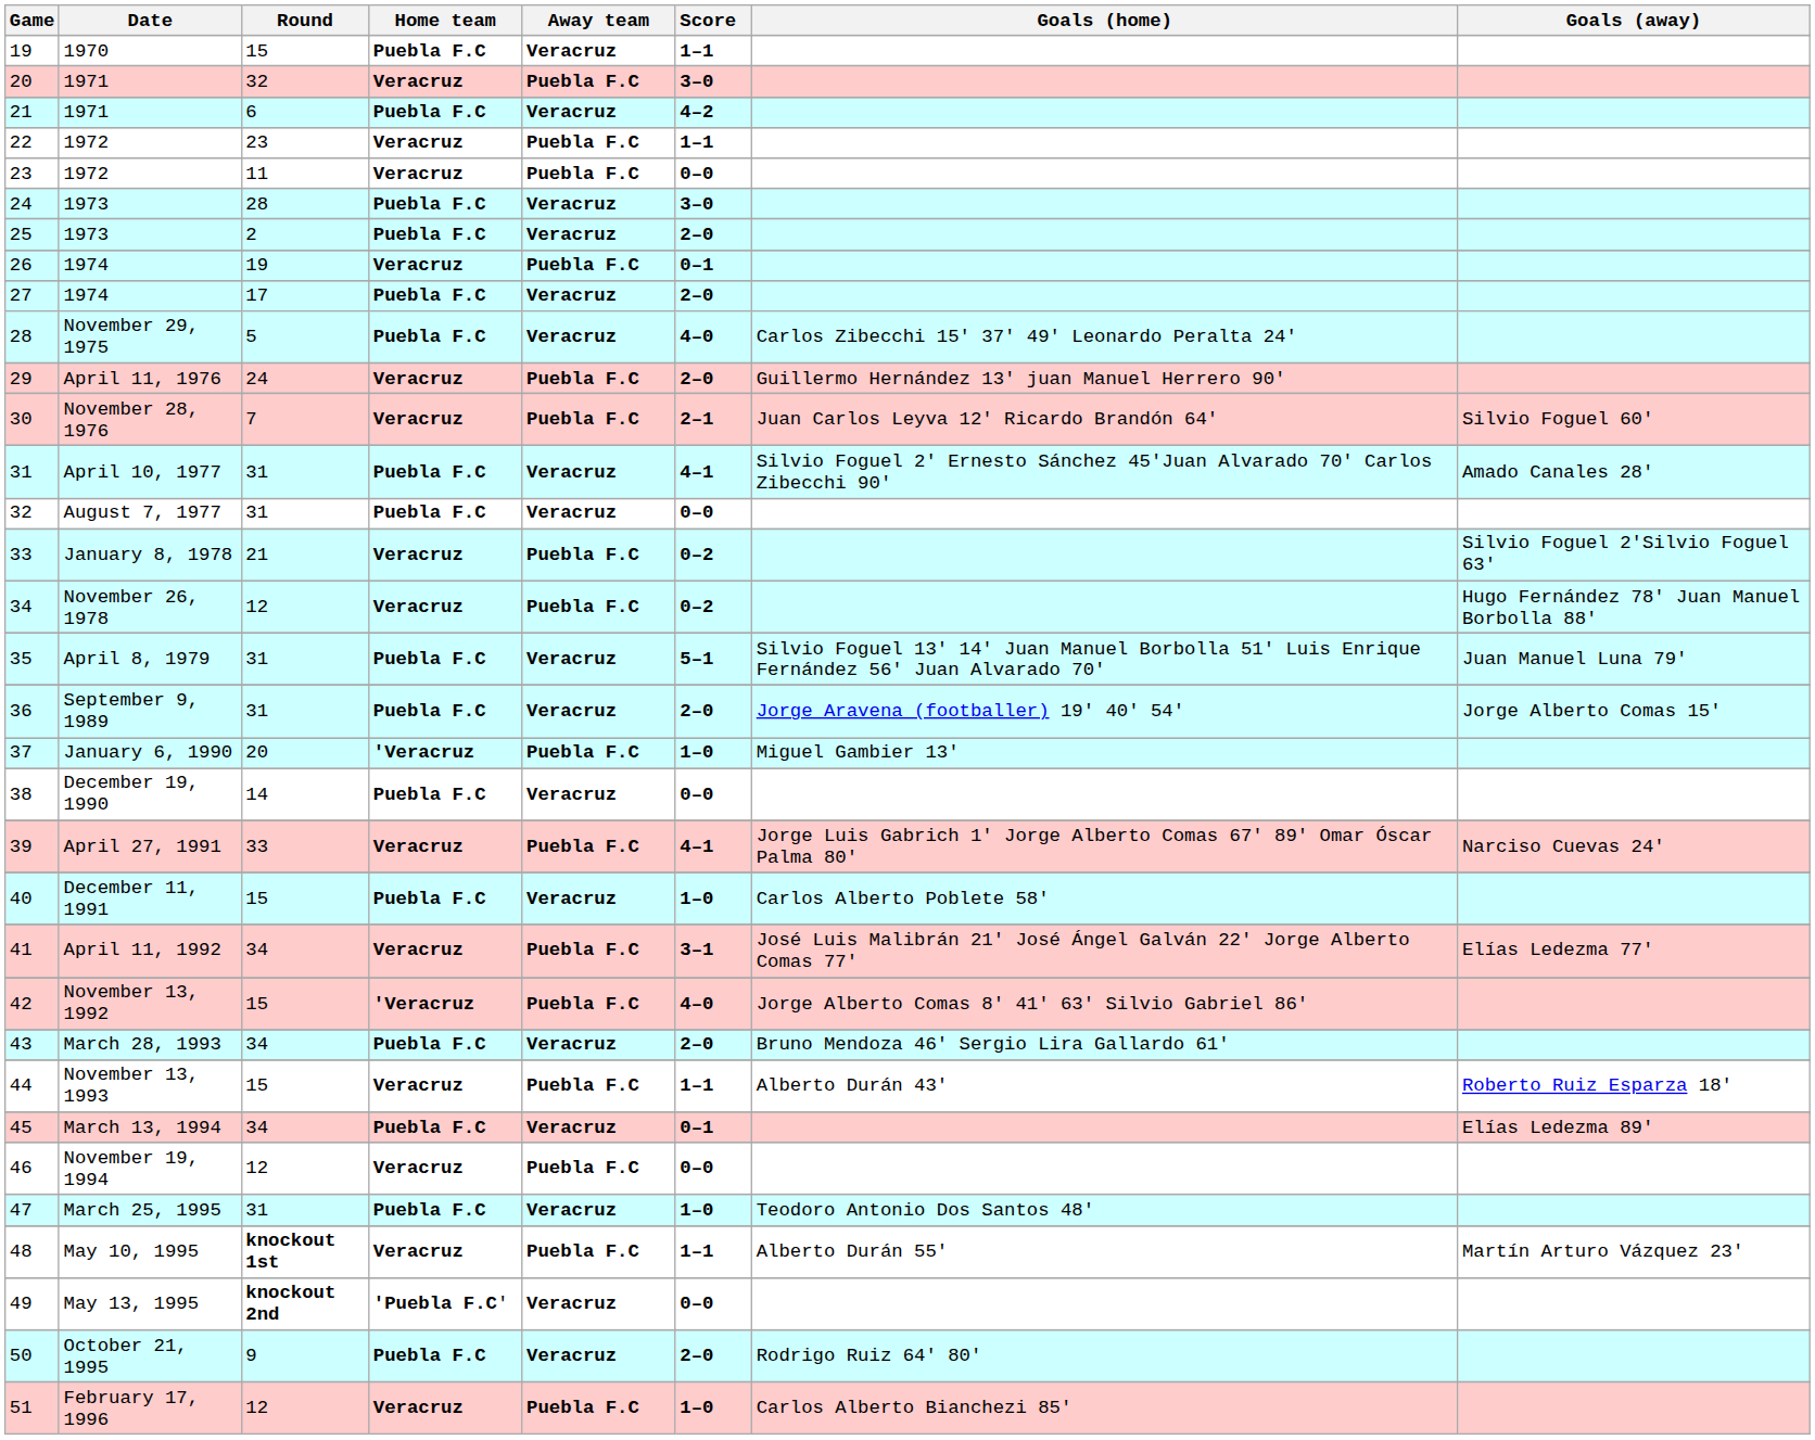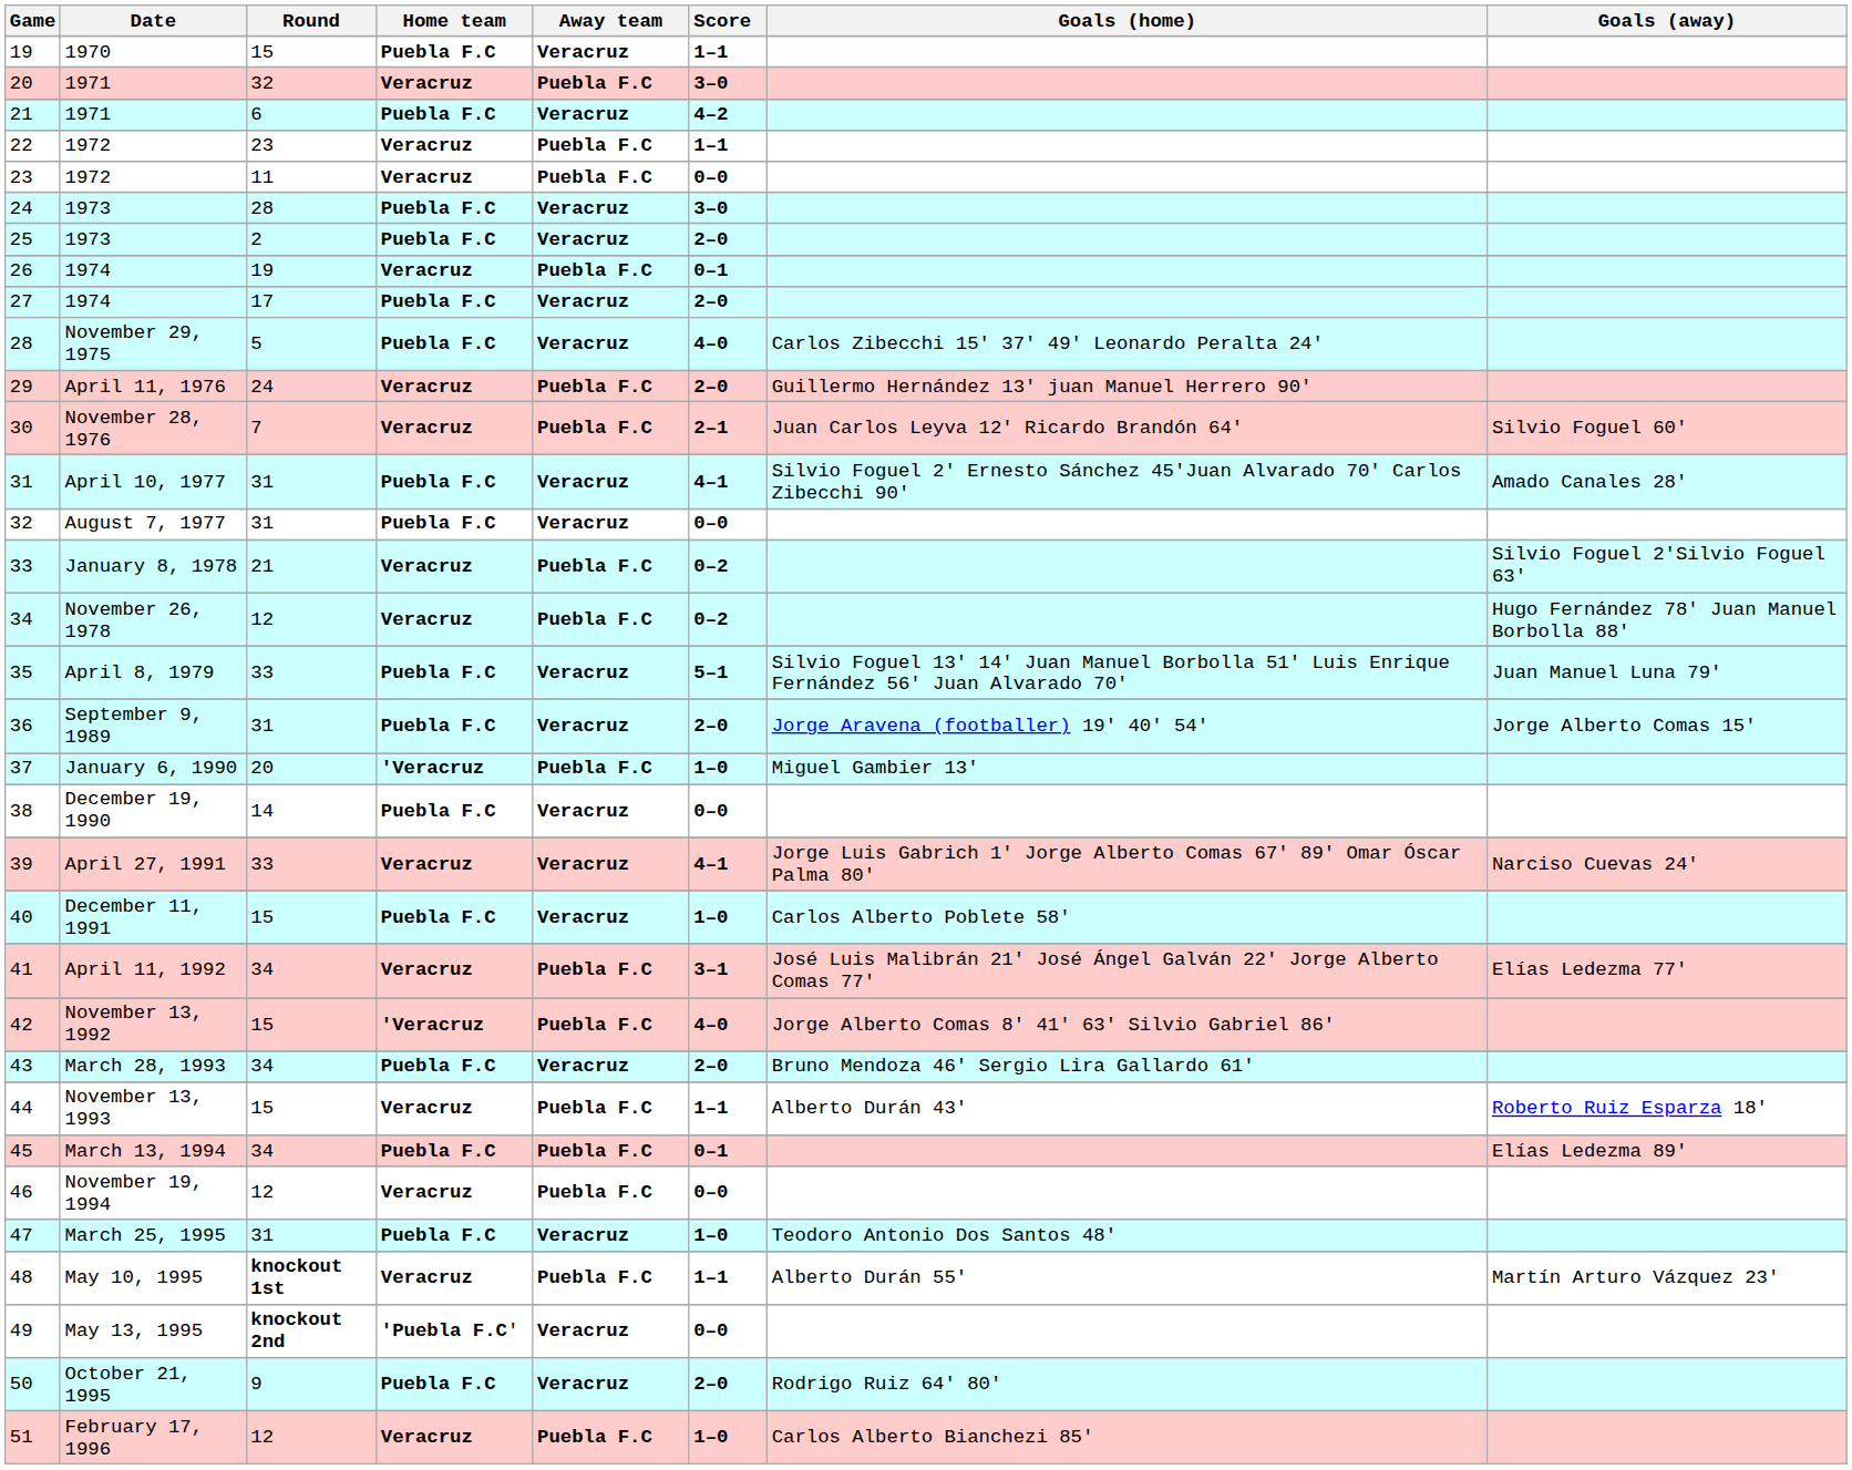 <table | class="wikitable sortable">
 <tr>
 <th>Game<br></th>
 <th width=120>Date<br></th>
 <th>Round<br></th>
 <th width=100>Home team<br></th>
 <th width=100>Away team<br></th>
 <th>Score <br></th>
 <th>Goals (home)<br></th>
 <th>Goals (away)<br></th>
 </tr>
 <tr align="center">
 </tr>
 <tr bgcolor="ffffff">
 <td>19</td>
 <td>1970</td>
 <td>15</td>
 <td><strong>Puebla F.C</strong></td>
 <td><strong>Veracruz</strong></td>
 <td><strong>1–1</strong></td>
 <td></td>
 <td></td>
 </tr>
 <tr align="center">
 </tr>
 <tr bgcolor="ffcccc">
 <td>20</td>
 <td>1971</td>
 <td>32</td>
 <td><strong>Veracruz</strong></td>
 <td><strong>Puebla F.C</strong></td>
 <td><strong>3–0 </strong></td>
 <td></td>
 <td></td>
 </tr>
 <tr align="center">
 </tr>
 <tr bgcolor="ccffff">
 <td>21</td>
 <td>1971</td>
 <td>6</td>
 <td><strong>Puebla F.C</strong></td>
 <td><strong>Veracruz</strong></td>
 <td><strong>4–2</strong></td>
 <td></td>
 <td></td>
 </tr>
 <tr align="center">
 </tr>
 <tr bgcolor="ffffff">
 <td>22</td>
 <td>1972</td>
 <td>23</td>
 <td><strong>Veracruz</strong></td>
 <td><strong>Puebla F.C</strong></td>
 <td><strong>1–1</strong></td>
 <td></td>
 <td></td>
 </tr>
 <tr align="center">
 </tr>
 <tr bgcolor="ffffff">
 <td>23</td>
 <td>1972</td>
 <td>11</td>
 <td><strong>Veracruz</strong></td>
 <td><strong>Puebla F.C</strong></td>
 <td><strong>0–0</strong></td>
 <td></td>
 <td></td>
 </tr>
 <tr align="center">
 </tr>
 <tr bgcolor="ccffff">
 <td>24</td>
 <td>1973</td>
 <td>28</td>
 <td><strong>Puebla F.C</strong></td>
 <td><strong>Veracruz</strong></td>
 <td><strong>3–0</strong></td>
 <td></td>
 <td></td>
 </tr>
 <tr align="center">
 </tr>
 <tr bgcolor="ccffff">
 <td>25</td>
 <td>1973</td>
 <td>2</td>
 <td><strong>Puebla F.C</strong></td>
 <td><strong>Veracruz</strong></td>
 <td><strong>2–0</strong></td>
 <td></td>
 <td></td>
 </tr>
 <tr align="center">
 </tr>
 <tr bgcolor="ccffff">
 <td>26</td>
 <td>1974</td>
 <td>19</td>
 <td><strong>Veracruz</strong></td>
 <td><strong>Puebla F.C</strong></td>
 <td><strong>0–1</strong></td>
 <td></td>
 <td></td>
 </tr>
 <tr align="center">
 </tr>
 <tr bgcolor="ccffff">
 <td>27</td>
 <td>1974</td>
 <td>17</td>
 <td><strong>Puebla F.C</strong></td>
 <td><strong>Veracruz</strong></td>
 <td><strong>2–0</strong></td>
 <td></td>
 <td></td>
 </tr>
 <tr bgcolor="ccffff">
 <td>28</td>
 <td>November 29, 1975</td>
 <td>5</td>
 <td><strong>Puebla F.C</strong></td>
 <td><strong>Veracruz</strong></td>
 <td><strong>4–0</strong></td>
 <td>Carlos Zibecchi 15' 37' 49' Leonardo Peralta 24'</td>
 <td></td>
 </tr>
 <tr align="center">
 </tr>
 <tr bgcolor="ffcccc">
 <td>29</td>
 <td>April 11, 1976</td>
 <td>24</td>
 <td><strong>Veracruz</strong></td>
 <td><strong>Puebla F.C</strong></td>
 <td><strong>2–0</strong></td>
 <td>Guillermo Hernández 13' juan Manuel Herrero 90'</td>
 <td></td>
 </tr>
 <tr align="center">
 </tr>
 <tr bgcolor="ffcccc">
 <td>30</td>
 <td>November 28, 1976</td>
 <td>7</td>
 <td><strong>Veracruz</strong></td>
 <td><strong>Puebla F.C</strong></td>
 <td><strong>2–1</strong></td>
 <td>Juan Carlos Leyva 12' Ricardo Brandón 64'</td>
 <td>Silvio Foguel 60'</td>
 </tr>
 <tr align="center">
 </tr>
 <tr bgcolor="ccffff">
 <td>31</td>
 <td>April 10, 1977</td>
 <td>31</td>
 <td><strong>Puebla F.C</strong></td>
 <td><strong>Veracruz</strong></td>
 <td><strong>4–1</strong></td>
 <td>Silvio Foguel 2' Ernesto Sánchez 45'Juan Alvarado 70' Carlos Zibecchi 90'</td>
 <td>Amado Canales 28'</td>
 </tr>
 <tr align="center">
 </tr>
 <tr bgcolor="ffffff">
 <td>32</td>
 <td>August 7, 1977</td>
 <td>31</td>
 <td><strong>Puebla F.C</strong></td>
 <td><strong>Veracruz</strong></td>
 <td><strong>0–0</strong></td>
 <td></td>
 <td></td>
 </tr>
 <tr align="center">
 </tr>
 <tr bgcolor="ccffff">
 <td>33</td>
 <td>January 8, 1978</td>
 <td>21</td>
 <td><strong>Veracruz</strong></td>
 <td><strong>Puebla F.C</strong></td>
 <td><strong>0–2</strong></td>
 <td></td>
 <td>Silvio Foguel 2'Silvio Foguel 63'</td>
 </tr>
 <tr align="center">
 </tr>
 <tr bgcolor="ccffff">
 <td>34</td>
 <td>November 26, 1978</td>
 <td>12</td>
 <td><strong>Veracruz</strong></td>
 <td><strong>Puebla F.C</strong></td>
 <td><strong>0–2</strong></td>
 <td></td>
 <td>Hugo Fernández 78'  Juan Manuel Borbolla 88'</td>
 </tr>
 <tr align="center">
 </tr>
 <tr bgcolor="ccffff">
 <td>35</td>
 <td>April 8, 1979</td>
-<td>31</td>
+<td>33</td>
 <td><strong>Puebla F.C</strong></td>
 <td><strong>Veracruz</strong></td>
 <td><strong>5–1</strong></td>
 <td>Silvio Foguel 13' 14'  Juan Manuel Borbolla 51' Luis Enrique Fernández 56' Juan Alvarado 70'</td>
 <td>Juan Manuel Luna 79'</td>
 </tr>
 <tr align="center">
 </tr>
 <tr bgcolor="ccffff">
 <td>36</td>
 <td>September 9, 1989</td>
 <td>31</td>
 <td><strong>Puebla F.C</strong></td>
 <td><strong>Veracruz</strong></td>
 <td><strong>2–0</strong></td>
 <td><a href='#'>Jorge Aravena (footballer)</a> 19' 40' 54'</td>
 <td>Jorge Alberto Comas 15'</td>
 </tr>
 <tr align="center">
 </tr>
 <tr bgcolor="ccffff">
 <td>37</td>
 <td>January 6, 1990</td>
 <td>20</td>
 <td><strong>'Veracruz</strong></td>
 <td><strong>Puebla F.C</strong></td>
 <td><strong>1–0</strong></td>
 <td>Miguel Gambier 13'</td>
 <td></td>
 </tr>
 <tr align="center">
 </tr>
 <tr bgcolor="ffffff">
 <td>38</td>
 <td>December 19, 1990</td>
 <td>14</td>
 <td><strong>Puebla F.C</strong></td>
 <td><strong>Veracruz</strong></td>
 <td><strong>0–0</strong></td>
 <td></td>
 <td></td>
 </tr>
 <tr align="center">
 </tr>
 <tr bgcolor="ffcccc">
 <td>39</td>
 <td>April 27, 1991</td>
 <td>33</td>
 <td><strong>Veracruz</strong></td>
-<td><strong>Puebla F.C</strong></td>
+<td><strong>Veracruz</strong></td>
 <td><strong>4–1</strong></td>
 <td>Jorge Luis Gabrich 1' Jorge Alberto Comas 67' 89' Omar Óscar Palma 80'</td>
 <td>Narciso Cuevas 24'</td>
 </tr>
 <tr align="center">
 </tr>
 <tr bgcolor="ccffff">
 <td>40</td>
 <td>December 11, 1991</td>
 <td>15</td>
 <td><strong>Puebla F.C</strong></td>
 <td><strong>Veracruz</strong></td>
 <td><strong>1–0</strong></td>
 <td>Carlos Alberto Poblete 58'</td>
 <td></td>
 </tr>
 <tr align="center">
 </tr>
 <tr bgcolor="ffcccc">
 <td>41</td>
 <td>April 11, 1992</td>
 <td>34</td>
 <td><strong>Veracruz</strong></td>
 <td><strong>Puebla F.C</strong></td>
 <td><strong>3–1</strong></td>
 <td>José Luis Malibrán 21' José Ángel Galván 22' Jorge Alberto Comas 77'</td>
 <td>Elías Ledezma 77'</td>
 </tr>
 <tr align="center">
 </tr>
 <tr bgcolor="ffcccc">
 <td>42</td>
 <td>November 13, 1992</td>
 <td>15</td>
 <td><strong>'Veracruz</strong></td>
 <td><strong>Puebla F.C</strong></td>
 <td><strong>4–0</strong></td>
 <td>Jorge Alberto Comas 8' 41' 63' Silvio Gabriel 86'</td>
 <td></td>
 </tr>
 <tr align="center">
 </tr>
 <tr bgcolor="ccffff">
 <td>43</td>
 <td>March 28, 1993</td>
 <td>34</td>
 <td><strong>Puebla F.C</strong></td>
 <td><strong>Veracruz</strong></td>
 <td><strong>2–0</strong></td>
 <td>Bruno Mendoza 46'  Sergio Lira Gallardo 61'</td>
 <td></td>
 </tr>
 <tr align="center">
 </tr>
 <tr bgcolor="ffffff">
 <td>44</td>
 <td>November 13, 1993</td>
 <td>15</td>
 <td><strong>Veracruz</strong></td>
 <td><strong>Puebla F.C</strong></td>
 <td><strong>1–1</strong></td>
 <td>Alberto Durán 43'</td>
 <td><a href='#'>Roberto Ruiz Esparza</a> 18'</td>
 </tr>
 <tr align="center">
 </tr>
 <tr bgcolor="ffcccc">
 <td>45</td>
 <td>March 13, 1994</td>
 <td>34</td>
 <td><strong>Puebla F.C</strong></td>
-<td><strong>Veracruz</strong></td>
+<td><strong>Puebla F.C</strong></td>
 <td><strong>0–1</strong></td>
 <td></td>
 <td>Elías Ledezma 89'</td>
 </tr>
 <tr align="center">
 </tr>
 <tr bgcolor="ffffff">
 <td>46</td>
 <td>November 19, 1994</td>
 <td>12</td>
 <td><strong>Veracruz</strong></td>
 <td><strong>Puebla F.C</strong></td>
 <td><strong>0–0</strong></td>
 <td></td>
 <td></td>
 </tr>
 <tr align="center">
 </tr>
 <tr bgcolor="ccffff">
 <td>47</td>
 <td>March 25, 1995</td>
 <td>31</td>
 <td><strong>Puebla F.C</strong></td>
 <td><strong>Veracruz</strong></td>
 <td><strong>1–0</strong></td>
 <td>Teodoro Antonio Dos Santos 48'</td>
 <td></td>
 </tr>
 <tr align="center">
 </tr>
 <tr bgcolor="ffffff">
 <td>48</td>
 <td>May 10, 1995</td>
 <td><strong>knockout 1st</strong></td>
 <td><strong>Veracruz</strong></td>
 <td><strong>Puebla F.C</strong></td>
 <td><strong>1–1</strong></td>
 <td>Alberto Durán 55'</td>
 <td>Martín Arturo Vázquez 23'</td>
 </tr>
 <tr align="center">
 </tr>
 <tr bgcolor="ffffff">
 <td>49</td>
 <td>May 13, 1995</td>
 <td><strong>knockout 2nd</strong></td>
 <td><strong>'Puebla F.C</strong>'</td>
 <td><strong>Veracruz</strong></td>
 <td><strong>0–0</strong></td>
 <td></td>
 <td></td>
 </tr>
 <tr align="center">
 </tr>
 <tr bgcolor="ccffff">
 <td>50</td>
 <td>October 21, 1995</td>
 <td>9</td>
 <td><strong>Puebla F.C</strong></td>
 <td><strong>Veracruz</strong></td>
 <td><strong>2–0</strong></td>
 <td>Rodrigo Ruiz 64' 80'</td>
 <td></td>
 </tr>
 <tr align="center">
 </tr>
 <tr bgcolor="ffcccc">
 <td>51</td>
 <td>February 17, 1996</td>
 <td>12</td>
 <td><strong>Veracruz</strong></td>
 <td><strong>Puebla F.C</strong></td>
 <td><strong>1–0</strong></td>
 <td>Carlos Alberto Bianchezi 85'</td>
 <td></td>
 </tr>
 </table>
